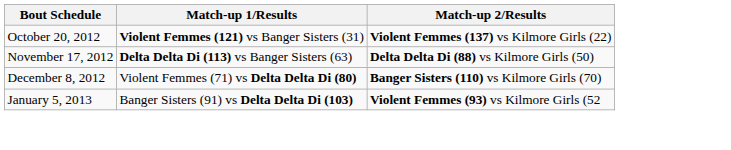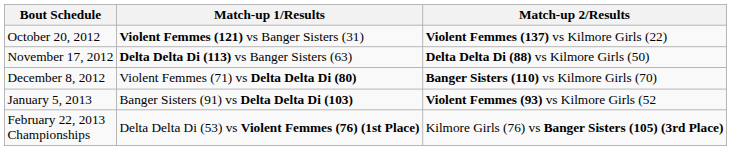 <table class="wikitable">
 <tr>
 <th>Bout Schedule</th>
 <th>Match-up 1/Results</th>
 <th>Match-up 2/Results</th>
 </tr>
 <tr>
 <td>October 20, 2012</td>
 <td><strong>Violent Femmes (121)</strong> vs Banger Sisters (31)</td>
 <td><strong>Violent Femmes (137)</strong> vs Kilmore Girls (22)</td>
 </tr>
 <tr>
 <td>November 17, 2012</td>
 <td><strong>Delta Delta Di (113)</strong> vs Banger Sisters (63)</td>
 <td><strong>Delta Delta Di (88)</strong> vs Kilmore Girls (50)</td>
 </tr>
 <tr>
 <td>December 8, 2012</td>
 <td>Violent Femmes (71) vs <strong>Delta Delta Di (80)</strong></td>
 <td><strong>Banger Sisters (110)</strong> vs Kilmore Girls (70)</td>
 </tr>
 <tr>
 <td>January 5, 2013</td>
 <td>Banger Sisters (91) vs <strong>Delta Delta Di (103)</strong></td>
 <td><strong>Violent Femmes (93)</strong> vs Kilmore Girls (52</td>
 </tr>
+<tr>
+<td>February 22, 2013<br>Championships</td>
+<td>Delta Delta Di (53) vs <strong>Violent Femmes (76) (1st Place)</strong></td>
+<td>Kilmore Girls (76) vs <strong>Banger Sisters (105) (3rd Place)</strong></td>
+</tr>
 </table>
